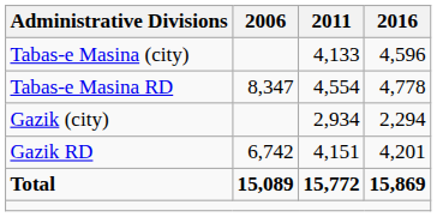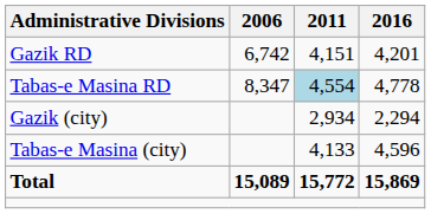 <table class="wikitable">
 <tr>
 <th>Administrative Divisions</th>
 <th>2006</th>
 <th>2011</th>
 <th>2016</th>
 </tr>
 <tr>
-<td><a href='#'>Tabas-e Masina</a> (city)</td>
-<td style="text-align: right;"></td>
-<td style="text-align: right;">4,133</td>
-<td style="text-align: right;">4,596</td>
+<td><a href='#'>Gazik RD</a></td>
+<td style="text-align: right;">6,742</td>
+<td style="text-align: right;">4,151</td>
+<td style="text-align: right;">4,201</td>
 </tr>
 <tr>
 <td><a href='#'>Tabas-e Masina RD</a></td>
 <td style="text-align: right;">8,347</td>
-<td style="text-align: right;">4,554</td>
+<td style="background: lightblue; text-align: right;">4,554</td>
 <td style="text-align: right;">4,778</td>
 </tr>
 <tr>
 <td><a href='#'>Gazik</a> (city)</td>
 <td style="text-align: right;"></td>
 <td style="text-align: right;">2,934</td>
 <td style="text-align: right;">2,294</td>
 </tr>
 <tr>
-<td><a href='#'>Gazik RD</a></td>
-<td style="text-align: right;">6,742</td>
-<td style="text-align: right;">4,151</td>
-<td style="text-align: right;">4,201</td>
+<td><a href='#'>Tabas-e Masina</a> (city)</td>
+<td style="text-align: right;"></td>
+<td style="text-align: right;">4,133</td>
+<td style="text-align: right;">4,596</td>
 </tr>
 <tr>
 <td><strong>Total</strong></td>
 <td style="text-align: right;"><strong>15,089</strong></td>
 <td style="text-align: right;"><strong>15,772</strong></td>
 <td style="text-align: right;"><strong>15,869</strong></td>
 </tr>
 <tr>
 <td colspan=4></td>
 </tr>
 </table>
